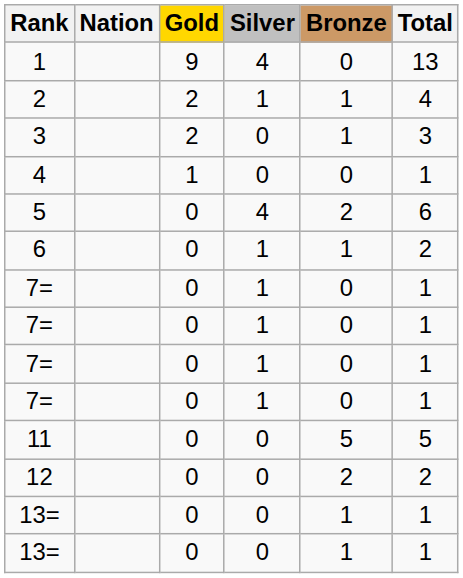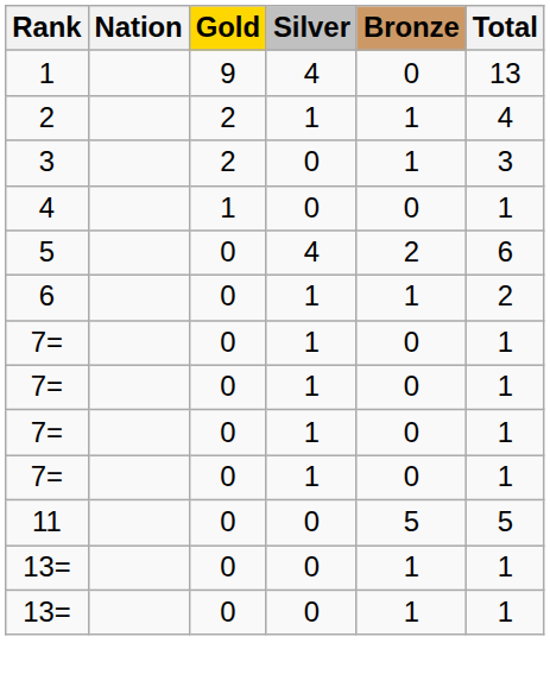 <table class="wikitable sortable" style="text-align:center">
 <tr>
 <th>Rank</th>
 <th>Nation</th>
 <th style="background-color:gold">Gold</th>
 <th style="background-color:silver">Silver</th>
 <th style="background-color:#cc9966">Bronze</th>
 <th>Total</th>
 </tr>
 <tr>
 <td>1</td>
 <td style="text-align:left"></td>
 <td>9</td>
 <td>4</td>
 <td>0</td>
 <td>13</td>
 </tr>
 <tr>
 <td>2</td>
 <td style="text-align:left"></td>
 <td>2</td>
 <td>1</td>
 <td>1</td>
 <td>4</td>
 </tr>
 <tr>
 <td>3</td>
 <td style="text-align:left"></td>
 <td>2</td>
 <td>0</td>
 <td>1</td>
 <td>3</td>
 </tr>
 <tr>
 <td>4</td>
 <td style="text-align:left"></td>
 <td>1</td>
 <td>0</td>
 <td>0</td>
 <td>1</td>
 </tr>
 <tr>
 <td>5</td>
 <td style="text-align:left"></td>
 <td>0</td>
 <td>4</td>
 <td>2</td>
 <td>6</td>
 </tr>
 <tr>
 <td>6</td>
 <td style="text-align:left"></td>
 <td>0</td>
 <td>1</td>
 <td>1</td>
 <td>2</td>
 </tr>
 <tr>
 <td>7=</td>
 <td style="text-align:left"></td>
 <td>0</td>
 <td>1</td>
 <td>0</td>
 <td>1</td>
 </tr>
 <tr>
 <td>7=</td>
 <td style="text-align:left"></td>
 <td>0</td>
 <td>1</td>
 <td>0</td>
 <td>1</td>
 </tr>
 <tr>
 <td>7=</td>
 <td style="text-align:left"></td>
 <td>0</td>
 <td>1</td>
 <td>0</td>
 <td>1</td>
 </tr>
 <tr>
 <td>7=</td>
 <td style="text-align:left"></td>
 <td>0</td>
 <td>1</td>
 <td>0</td>
 <td>1</td>
 </tr>
 <tr>
 <td>11</td>
 <td style="text-align:left"></td>
 <td>0</td>
 <td>0</td>
 <td>5</td>
 <td>5</td>
 </tr>
 <tr>
-<td>12</td>
-<td style="text-align:left"></td>
-<td>0</td>
-<td>0</td>
-<td>2</td>
-<td>2</td>
-</tr>
-<tr>
 <td>13=</td>
 <td style="text-align:left"></td>
 <td>0</td>
 <td>0</td>
 <td>1</td>
 <td>1</td>
 </tr>
 <tr>
 <td>13=</td>
 <td style="text-align:left"></td>
 <td>0</td>
 <td>0</td>
 <td>1</td>
 <td>1</td>
 </tr>
 </table>
